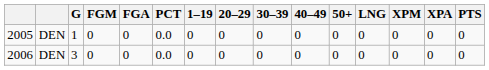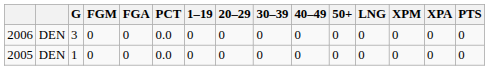 <table class="wikitable">
 <tr>
 <th></th>
 <th></th>
 <th>G</th>
 <th>FGM</th>
 <th>FGA</th>
 <th>PCT</th>
 <th>1–19</th>
 <th>20–29</th>
 <th>30–39</th>
 <th>40–49</th>
 <th>50+</th>
 <th>LNG</th>
 <th>XPM</th>
 <th>XPA</th>
 <th>PTS</th>
 </tr>
 <tr>
+<td>2006</td>
+<td>DEN</td>
+<td>3</td>
+<td>0</td>
+<td>0</td>
+<td>0.0</td>
+<td>0</td>
+<td>0</td>
+<td>0</td>
+<td>0</td>
+<td>0</td>
+<td>0</td>
+<td>0</td>
+<td>0</td>
+<td>0</td>
+</tr>
+<tr>
 <td>2005</td>
 <td>DEN</td>
 <td>1</td>
 <td>0</td>
 <td>0</td>
 <td>0.0</td>
 <td>0</td>
 <td>0</td>
 <td>0</td>
 <td>0</td>
 <td>0</td>
 <td>0</td>
 <td>0</td>
 <td>0</td>
 <td>0</td>
 </tr>
-<tr>
-<td>2006</td>
-<td>DEN</td>
-<td>3</td>
-<td>0</td>
-<td>0</td>
-<td>0.0</td>
-<td>0</td>
-<td>0</td>
-<td>0</td>
-<td>0</td>
-<td>0</td>
-<td>0</td>
-<td>0</td>
-<td>0</td>
-<td>0</td>
-</tr>
 </table>
